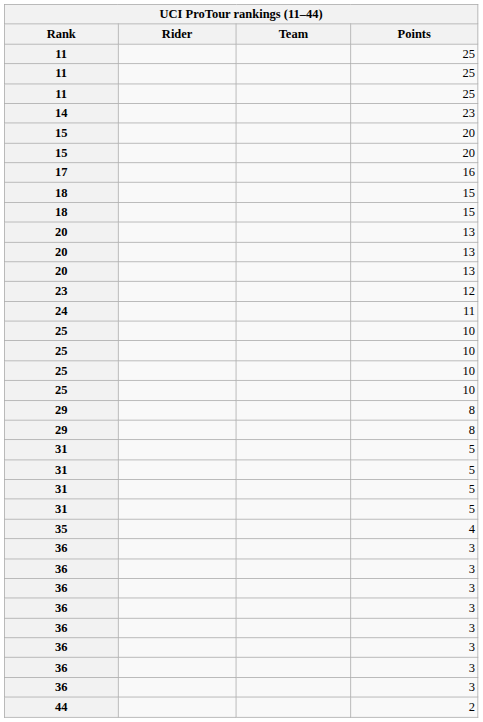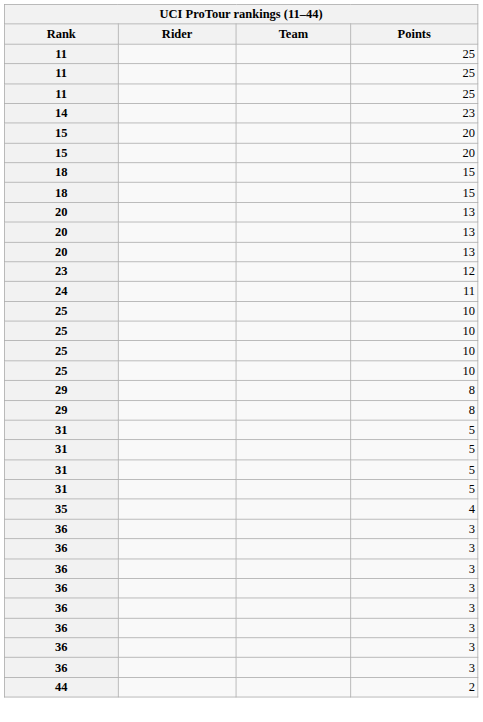 <table class="collapsible collapsed wikitable" style="width:38em;margin-top:-1px;">
 <tr>
 <th colspan=4>UCI ProTour rankings (11–44)</th>
 </tr>
 <tr>
 <th scope="col">Rank</th>
 <th scope="col">Rider</th>
 <th scope="col">Team</th>
 <th scope="col">Points</th>
 </tr>
 <tr>
 <th scope="row">11</th>
 <td></td>
 <td></td>
 <td style="text-align:right;">25</td>
 </tr>
 <tr>
 <th scope="row">11</th>
 <td></td>
 <td></td>
 <td style="text-align:right;">25</td>
 </tr>
 <tr>
 <th scope="row">11</th>
 <td></td>
 <td></td>
 <td style="text-align:right;">25</td>
 </tr>
 <tr>
 <th scope="row">14</th>
 <td></td>
 <td></td>
 <td style="text-align:right;">23</td>
 </tr>
 <tr>
 <th scope="row">15</th>
 <td></td>
 <td></td>
 <td style="text-align:right;">20</td>
 </tr>
 <tr>
 <th scope="row">15</th>
 <td></td>
 <td></td>
 <td style="text-align:right;">20</td>
-</tr>
-<tr>
-<th scope="row">17</th>
-<td></td>
-<td></td>
-<td style="text-align:right;">16</td>
 </tr>
 <tr>
 <th scope="row">18</th>
 <td></td>
 <td></td>
 <td style="text-align:right;">15</td>
 </tr>
 <tr>
 <th scope="row">18</th>
 <td></td>
 <td></td>
 <td style="text-align:right;">15</td>
 </tr>
 <tr>
 <th scope="row">20</th>
 <td></td>
 <td></td>
 <td style="text-align:right;">13</td>
 </tr>
 <tr>
 <th scope="row">20</th>
 <td></td>
 <td></td>
 <td style="text-align:right;">13</td>
 </tr>
 <tr>
 <th scope="row">20</th>
 <td></td>
 <td></td>
 <td style="text-align:right;">13</td>
 </tr>
 <tr>
 <th scope="row">23</th>
 <td></td>
 <td></td>
 <td style="text-align:right;">12</td>
 </tr>
 <tr>
 <th scope="row">24</th>
 <td></td>
 <td></td>
 <td style="text-align:right;">11</td>
 </tr>
 <tr>
 <th scope="row">25</th>
 <td></td>
 <td></td>
 <td style="text-align:right;">10</td>
 </tr>
 <tr>
 <th scope="row">25</th>
 <td></td>
 <td></td>
 <td style="text-align:right;">10</td>
 </tr>
 <tr>
 <th scope="row">25</th>
 <td></td>
 <td></td>
 <td style="text-align:right;">10</td>
 </tr>
 <tr>
 <th scope="row">25</th>
 <td></td>
 <td></td>
 <td style="text-align:right;">10</td>
 </tr>
 <tr>
 <th scope="row">29</th>
 <td></td>
 <td></td>
 <td style="text-align:right;">8</td>
 </tr>
 <tr>
 <th scope="row">29</th>
 <td></td>
 <td></td>
 <td style="text-align:right;">8</td>
 </tr>
 <tr>
 <th scope="row">31</th>
 <td></td>
 <td></td>
 <td style="text-align:right;">5</td>
 </tr>
 <tr>
 <th scope="row">31</th>
 <td></td>
 <td></td>
 <td style="text-align:right;">5</td>
 </tr>
 <tr>
 <th scope="row">31</th>
 <td></td>
 <td></td>
 <td style="text-align:right;">5</td>
 </tr>
 <tr>
 <th scope="row">31</th>
 <td></td>
 <td></td>
 <td style="text-align:right;">5</td>
 </tr>
 <tr>
 <th scope="row">35</th>
 <td></td>
 <td></td>
 <td style="text-align:right;">4</td>
 </tr>
 <tr>
 <th scope="row">36</th>
 <td></td>
 <td></td>
 <td style="text-align:right;">3</td>
 </tr>
 <tr>
 <th scope="row">36</th>
 <td></td>
 <td></td>
 <td style="text-align:right;">3</td>
 </tr>
 <tr>
 <th scope="row">36</th>
 <td></td>
 <td></td>
 <td style="text-align:right;">3</td>
 </tr>
 <tr>
 <th scope="row">36</th>
 <td></td>
 <td></td>
 <td style="text-align:right;">3</td>
 </tr>
 <tr>
 <th scope="row">36</th>
 <td></td>
 <td></td>
 <td style="text-align:right;">3</td>
 </tr>
 <tr>
 <th scope="row">36</th>
 <td></td>
 <td></td>
 <td style="text-align:right;">3</td>
 </tr>
 <tr>
 <th scope="row">36</th>
 <td></td>
 <td></td>
 <td style="text-align:right;">3</td>
 </tr>
 <tr>
 <th scope="row">36</th>
 <td></td>
 <td></td>
 <td style="text-align:right;">3</td>
 </tr>
 <tr>
 <th scope="row">44</th>
 <td></td>
 <td></td>
 <td style="text-align:right;">2</td>
 </tr>
 </table>
